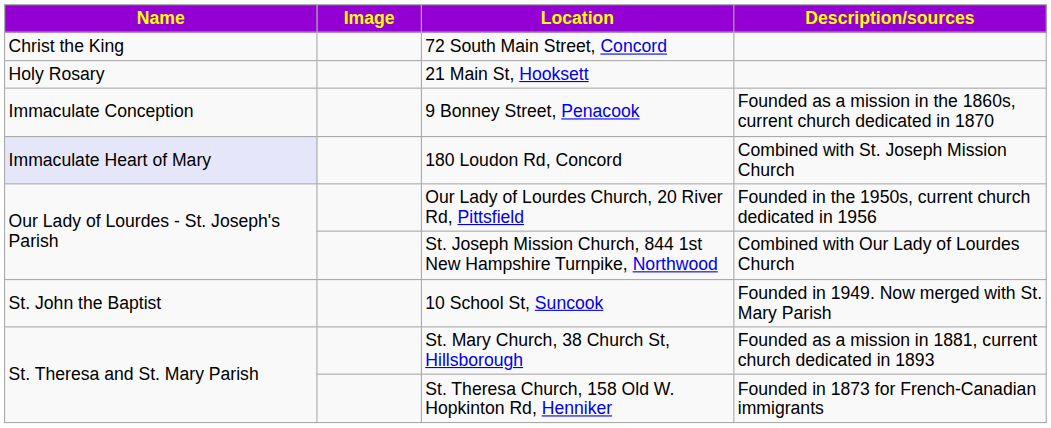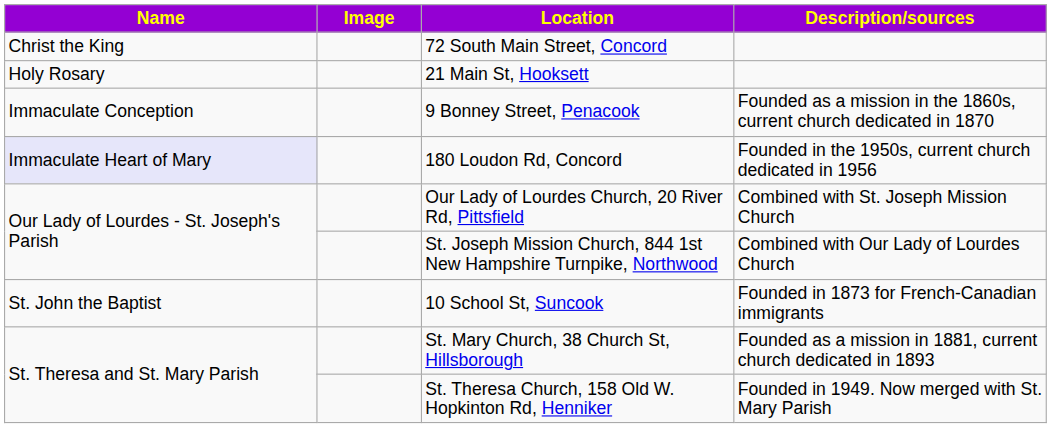 <table class="wikitable sortable" style="width:75%">
 <tr>
 <th style="background:darkviolet; color:yellow;" width="30%"><strong>Name</strong></th>
 <th style="background:darkviolet; color:yellow;" width="10%"><strong>Image</strong></th>
 <th style="background:darkviolet; color:yellow;" width="30%"><strong>Location</strong></th>
 <th style="background:darkviolet; color:yellow;" width="30%"><strong>Description/sources</strong></th>
 </tr>
 <tr>
 <td>Christ the King</td>
 <td></td>
 <td>72 South Main Street, <a href='#'>Concord</a></td>
 <td></td>
 </tr>
 <tr>
 <td>Holy Rosary</td>
 <td></td>
 <td>21 Main St, <a href='#'>Hooksett</a></td>
 <td></td>
 </tr>
 <tr>
 <td>Immaculate Conception</td>
 <td></td>
 <td>9 Bonney Street, <a href='#'>Penacook</a></td>
 <td>Founded as a mission in the 1860s, current church dedicated in 1870</td>
 </tr>
 <tr>
 <td style="background: lavender;">Immaculate Heart of Mary</td>
 <td></td>
 <td>180 Loudon Rd, Concord</td>
-<td>Combined with St. Joseph Mission Church</td>
+<td>Founded in the 1950s, current church dedicated in 1956</td>
 </tr>
 <tr>
 <td rowspan=2>Our Lady of Lourdes - St. Joseph's Parish</td>
 <td></td>
 <td>Our Lady of Lourdes Church, 20 River Rd, <a href='#'>Pittsfield</a></td>
-<td>Founded in the 1950s, current church dedicated in 1956</td>
+<td>Combined with St. Joseph Mission Church</td>
 </tr>
 <tr>
 <td></td>
 <td>St. Joseph Mission Church, 844 1st New Hampshire Turnpike, <a href='#'>Northwood</a></td>
 <td>Combined with Our Lady of Lourdes Church</td>
 </tr>
 <tr>
 <td>St. John the Baptist</td>
 <td></td>
 <td>10 School St, <a href='#'>Suncook</a></td>
-<td>Founded in 1949. Now merged with St. Mary Parish</td>
+<td>Founded in 1873 for French-Canadian immigrants</td>
 </tr>
 <tr>
 <td rowspan=2>St. Theresa and St. Mary Parish</td>
 <td></td>
 <td>St. Mary Church, 38 Church St, <a href='#'>Hillsborough</a></td>
 <td>Founded as a mission in 1881, current church dedicated in 1893</td>
 </tr>
 <tr>
 <td></td>
 <td>St. Theresa Church, 158 Old W. Hopkinton Rd, <a href='#'>Henniker</a></td>
-<td>Founded in 1873 for French-Canadian immigrants</td>
+<td>Founded in 1949. Now merged with St. Mary Parish</td>
 </tr>
 </table>
